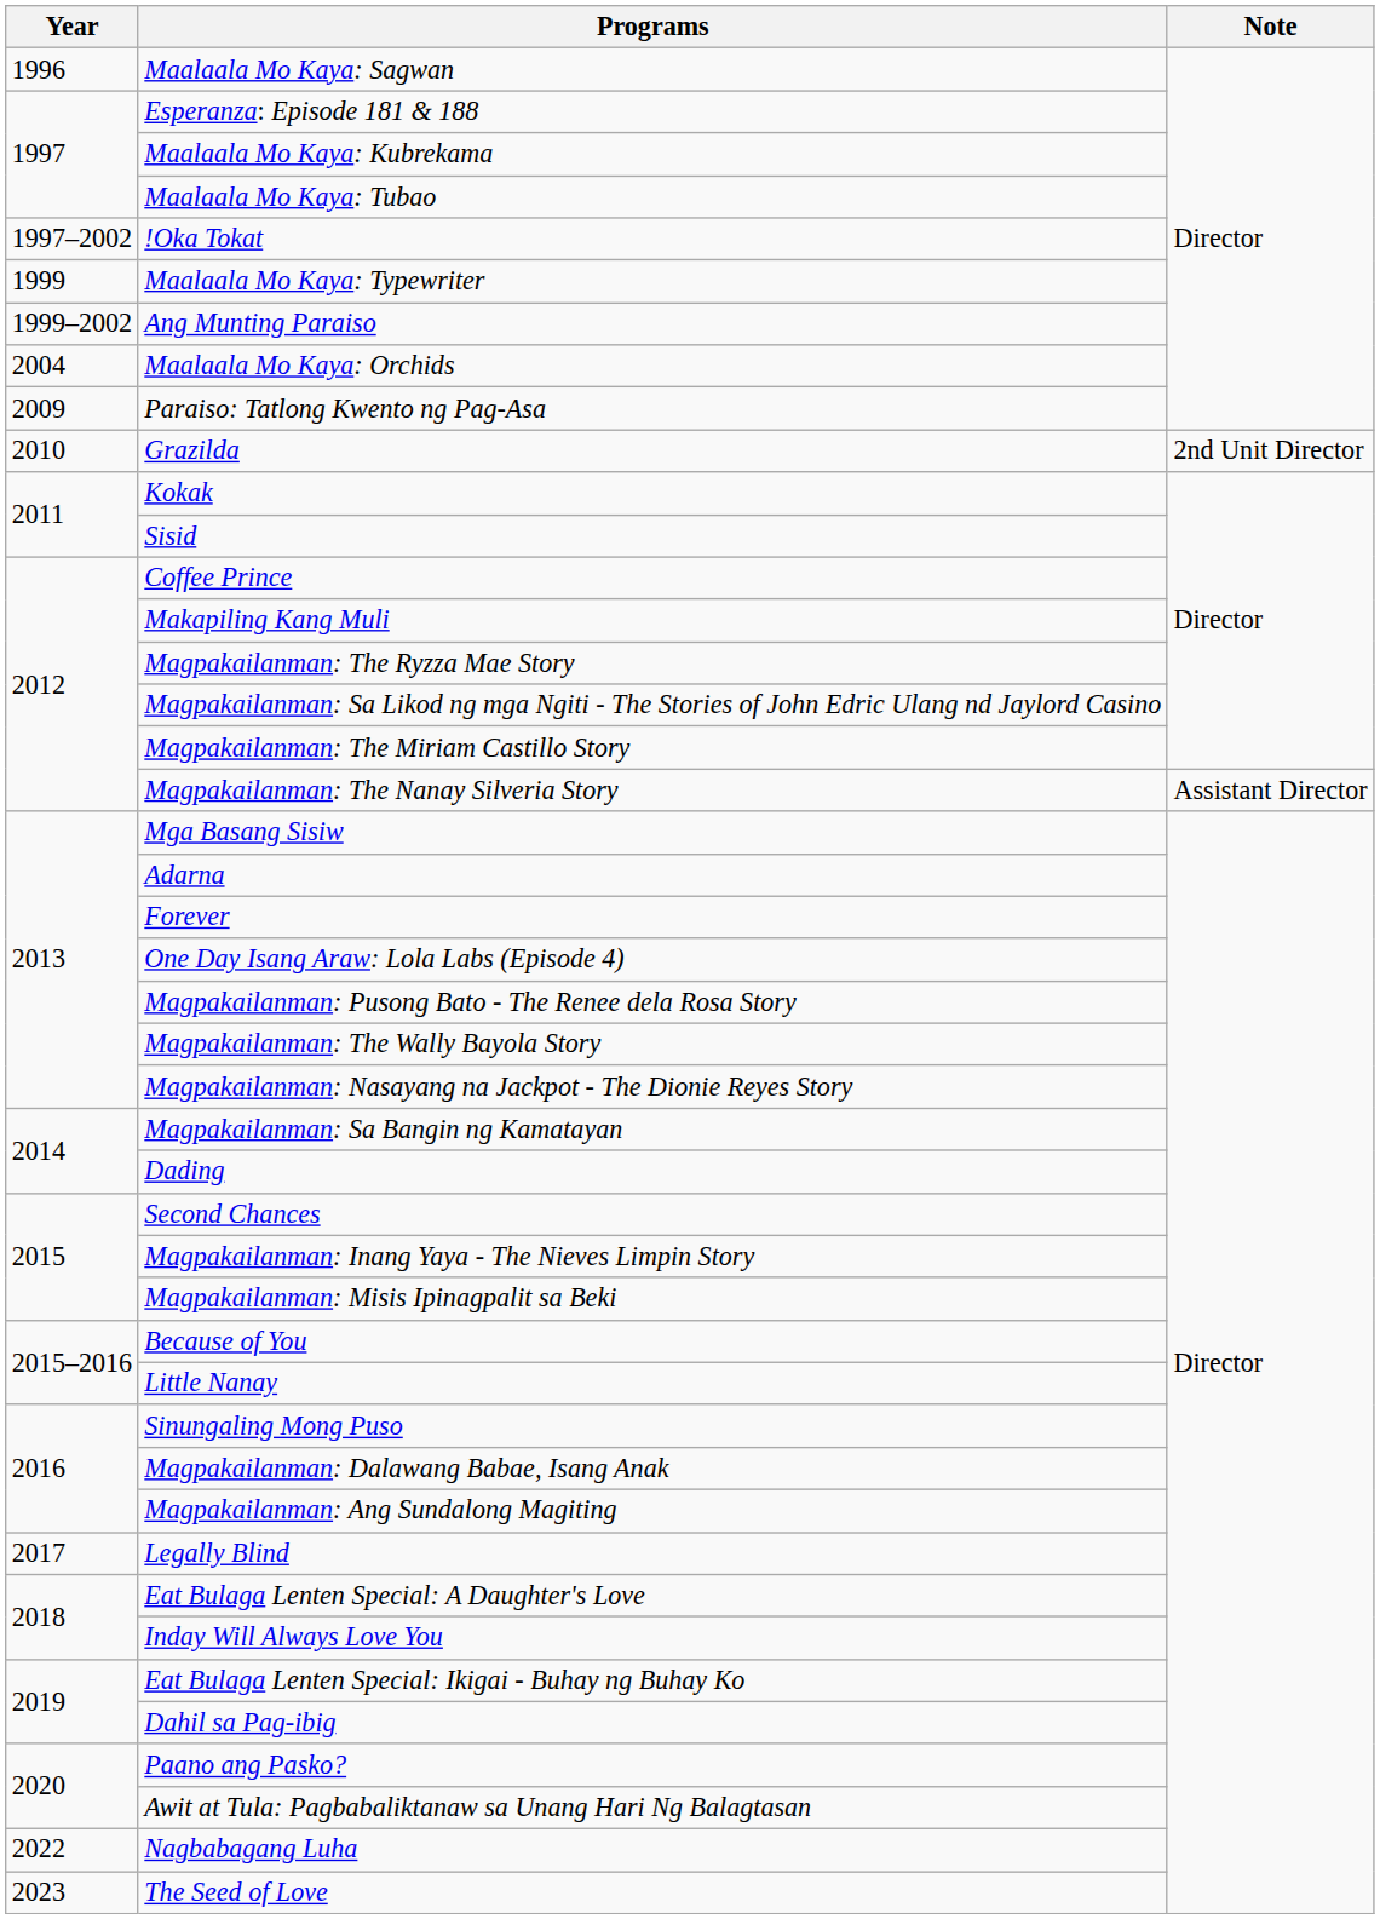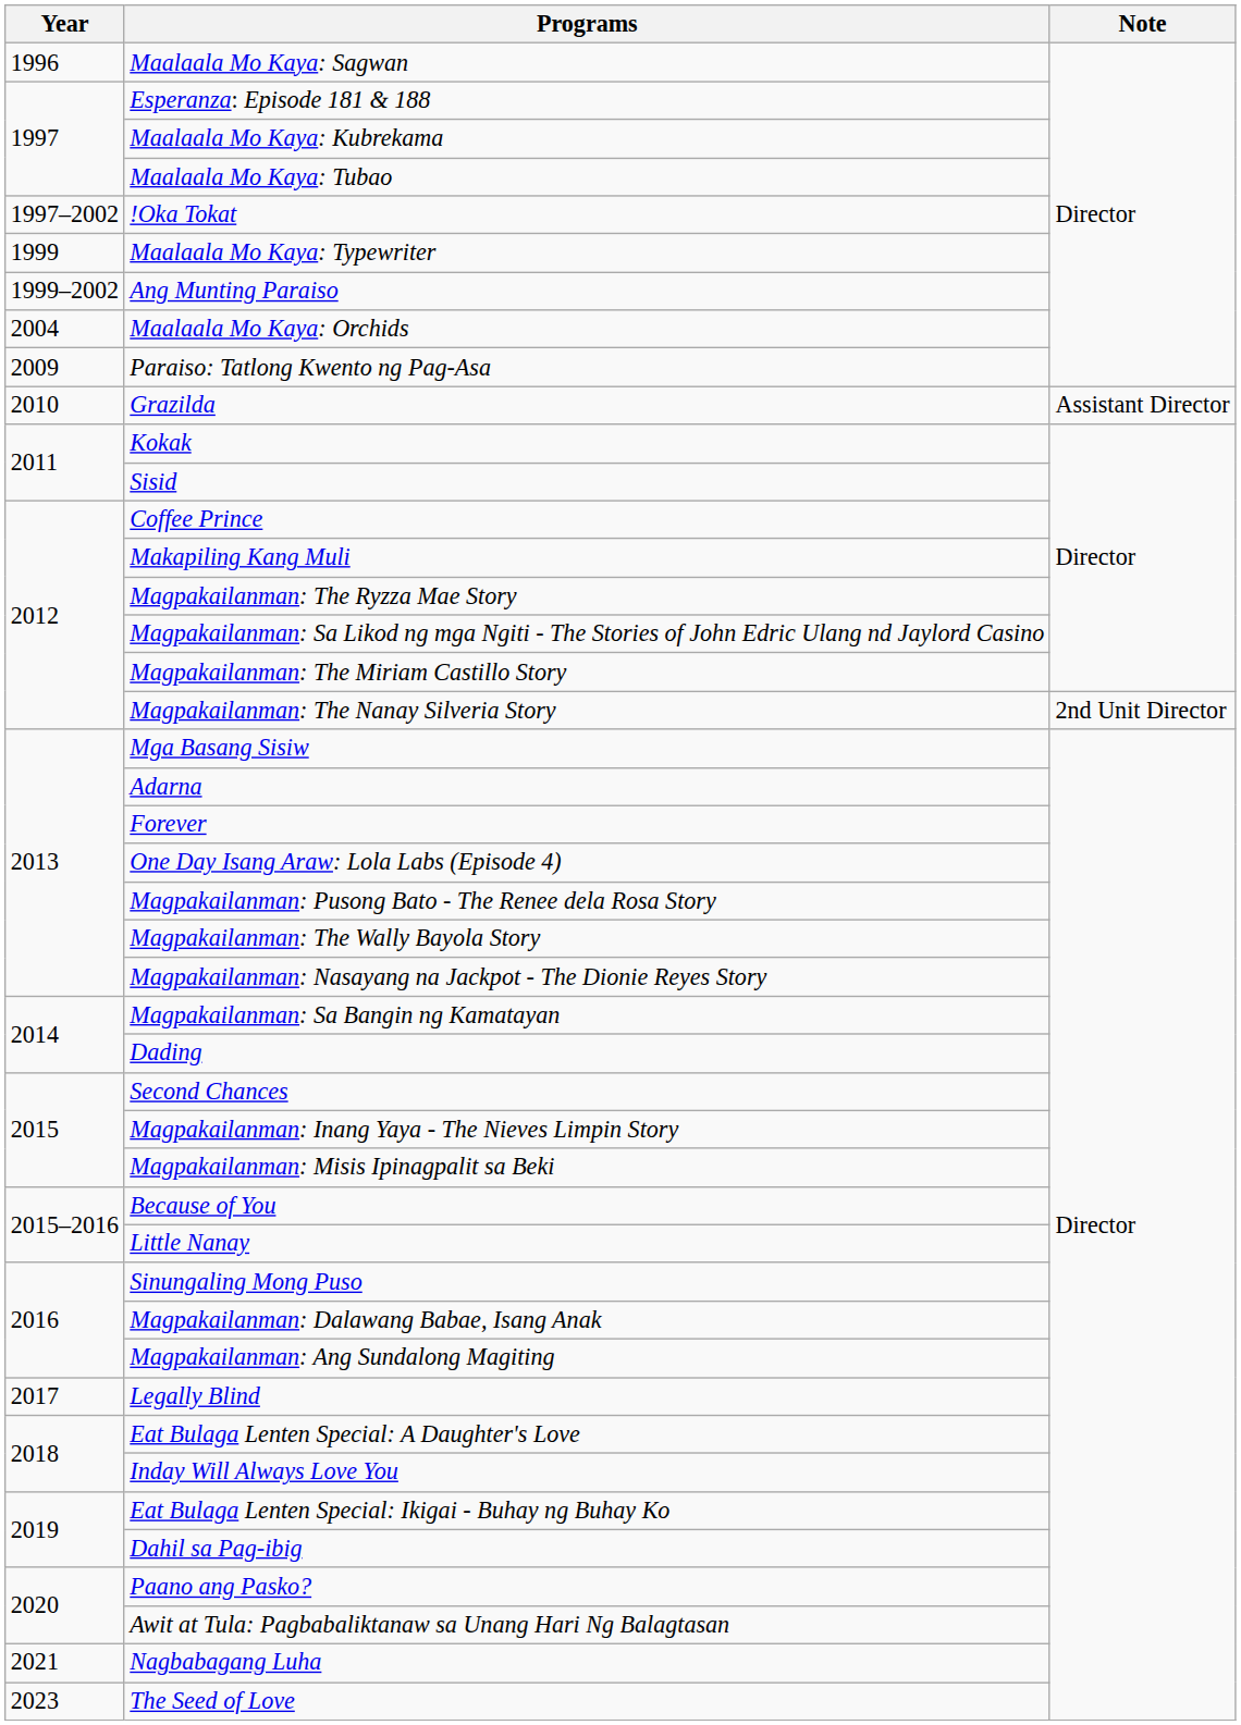 <table class="wikitable">
 <tr>
 <th>Year</th>
 <th>Programs</th>
 <th>Note</th>
 </tr>
 <tr>
 <td>1996</td>
 <td><em><a href='#'>Maalaala Mo Kaya</a>: Sagwan</em></td>
 <td rowspan="9">Director</td>
 </tr>
 <tr>
 <td rowspan="3">1997</td>
 <td><a href='#'><em>Esperanza</em></a>: <em>Episode 181 & 188</em></td>
 </tr>
 <tr>
 <td><em><a href='#'>Maalaala Mo Kaya</a>: Kubrekama</em></td>
 </tr>
 <tr>
 <td><em><a href='#'>Maalaala Mo Kaya</a>: Tubao</em></td>
 </tr>
 <tr>
 <td>1997–2002</td>
 <td><em><a href='#'>!Oka Tokat</a></em></td>
 </tr>
 <tr>
 <td>1999</td>
 <td><em><a href='#'>Maalaala Mo Kaya</a>: Typewriter</em></td>
 </tr>
 <tr>
 <td>1999–2002</td>
 <td><em><a href='#'>Ang Munting Paraiso</a></em></td>
 </tr>
 <tr>
 <td>2004</td>
 <td><em><a href='#'>Maalaala Mo Kaya</a>: Orchids</em></td>
 </tr>
 <tr>
 <td>2009</td>
 <td><em>Paraiso: Tatlong Kwento ng Pag-Asa</em></td>
 </tr>
 <tr>
 <td>2010</td>
 <td><em><a href='#'>Grazilda</a></em></td>
-<td>2nd Unit Director</td>
+<td>Assistant Director</td>
 </tr>
 <tr>
 <td rowspan="2">2011</td>
 <td><em><a href='#'>Kokak</a></em></td>
 <td rowspan="7">Director</td>
 </tr>
 <tr>
 <td><em><a href='#'>Sisid</a></em></td>
 </tr>
 <tr>
 <td rowspan="6">2012</td>
 <td><em><a href='#'>Coffee Prince</a></em></td>
 </tr>
 <tr>
 <td><em><a href='#'>Makapiling Kang Muli</a></em></td>
 </tr>
 <tr>
 <td><em><a href='#'>Magpakailanman</a>: The Ryzza Mae Story</em></td>
 </tr>
 <tr>
 <td><em><a href='#'>Magpakailanman</a>: Sa Likod ng mga Ngiti - The Stories of John Edric Ulang nd Jaylord Casino</em></td>
 </tr>
 <tr>
 <td><em><a href='#'>Magpakailanman</a>: The Miriam Castillo Story</em></td>
 </tr>
 <tr>
 <td><em><a href='#'>Magpakailanman</a>: The Nanay Silveria Story</em></td>
-<td>Assistant Director</td>
+<td>2nd Unit Director</td>
 </tr>
 <tr>
 <td rowspan="7">2013</td>
 <td><em><a href='#'>Mga Basang Sisiw</a></em></td>
 <td rowspan="26">Director</td>
 </tr>
 <tr>
 <td><em><a href='#'>Adarna</a></em></td>
 </tr>
 <tr>
 <td><em><a href='#'>Forever</a></em></td>
 </tr>
 <tr>
 <td><em><a href='#'>One Day Isang Araw</a>: Lola Labs (Episode 4)</em></td>
 </tr>
 <tr>
 <td><em><a href='#'>Magpakailanman</a>: Pusong Bato - The Renee dela Rosa Story</em></td>
 </tr>
 <tr>
 <td><em><a href='#'>Magpakailanman</a>: The Wally Bayola Story</em></td>
 </tr>
 <tr>
 <td><em><a href='#'>Magpakailanman</a>: Nasayang na Jackpot - The Dionie Reyes Story</em></td>
 </tr>
 <tr>
 <td rowspan="2">2014</td>
 <td><em><a href='#'>Magpakailanman</a>: Sa Bangin ng Kamatayan</em></td>
 </tr>
 <tr>
 <td><em><a href='#'>Dading</a></em></td>
 </tr>
 <tr>
 <td rowspan="3">2015</td>
 <td><em><a href='#'>Second Chances</a></em></td>
 </tr>
 <tr>
 <td><em><a href='#'>Magpakailanman</a>: Inang Yaya - The Nieves Limpin Story</em></td>
 </tr>
 <tr>
 <td><em><a href='#'>Magpakailanman</a>: Misis Ipinagpalit sa Beki</em></td>
 </tr>
 <tr>
 <td rowspan="2">2015–2016</td>
 <td><em><a href='#'>Because of You</a></em></td>
 </tr>
 <tr>
 <td><em><a href='#'>Little Nanay</a></em></td>
 </tr>
 <tr>
 <td rowspan="3">2016</td>
 <td><em><a href='#'>Sinungaling Mong Puso</a></em></td>
 </tr>
 <tr>
 <td><em><a href='#'>Magpakailanman</a>: Dalawang Babae, Isang Anak</em></td>
 </tr>
 <tr>
 <td><em><a href='#'>Magpakailanman</a>: Ang Sundalong Magiting</em></td>
 </tr>
 <tr>
 <td>2017</td>
 <td><em><a href='#'>Legally Blind</a></em></td>
 </tr>
 <tr>
 <td rowspan="2">2018</td>
 <td><em><a href='#'>Eat Bulaga</a> Lenten Special: A Daughter's Love</em></td>
 </tr>
 <tr>
 <td><em><a href='#'>Inday Will Always Love You</a></em></td>
 </tr>
 <tr>
 <td rowspan="2">2019</td>
 <td><em><a href='#'>Eat Bulaga</a> Lenten Special: Ikigai - Buhay ng Buhay Ko</em></td>
 </tr>
 <tr>
 <td><em><a href='#'>Dahil sa Pag-ibig</a></em></td>
 </tr>
 <tr>
 <td rowspan="2">2020</td>
 <td><em><a href='#'>Paano ang Pasko?</a></em></td>
 </tr>
 <tr>
 <td><em>Awit at Tula: Pagbabaliktanaw sa Unang Hari Ng Balagtasan</em></td>
 </tr>
 <tr>
-<td>2022</td>
+<td>2021</td>
 <td><em><a href='#'>Nagbabagang Luha</a></em></td>
 </tr>
 <tr>
 <td>2023</td>
 <td><em><a href='#'>The Seed of Love</a></em></td>
 </tr>
 </table>
